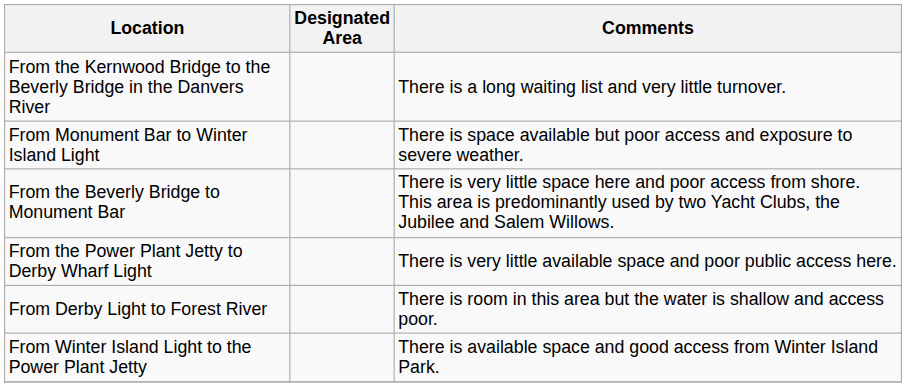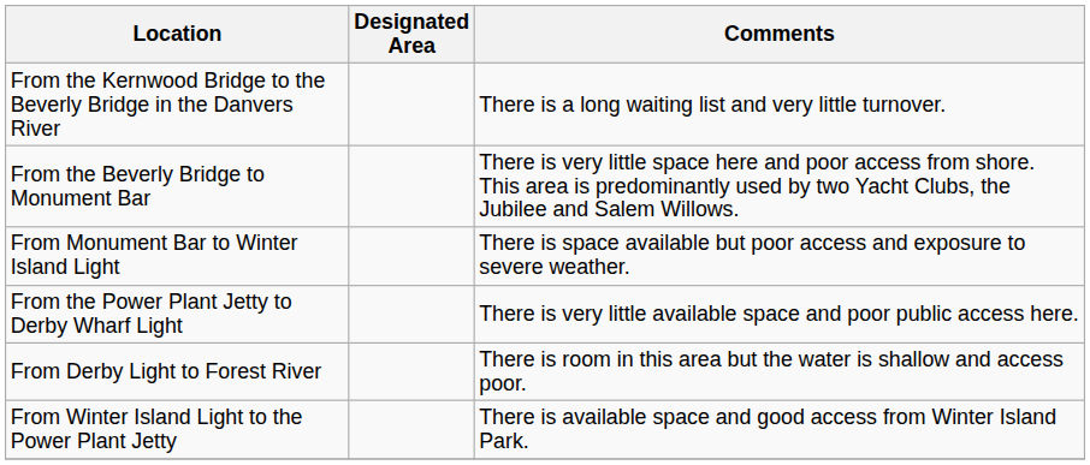 <table class="wikitable sortable">
 <tr>
 <th scope="col" width="250">Location</th>
 <th scope="col" width="80">Designated Area</th>
 <th scope="col" width="450">Comments</th>
 </tr>
 <tr>
 <td>From the Kernwood Bridge to the Beverly Bridge in the Danvers River</td>
 <td></td>
 <td>There is a long waiting list and very little turnover.</td>
 </tr>
 <tr>
+<td>From the Beverly Bridge to Monument Bar</td>
+<td></td>
+<td>There is very little space here and poor access from shore. This area is predominantly used by two Yacht Clubs, the Jubilee and Salem Willows.</td>
+</tr>
+<tr>
 <td>From Monument Bar to Winter Island Light</td>
 <td></td>
 <td>There is space available but poor access and exposure to severe weather.</td>
-</tr>
-<tr>
-<td>From the Beverly Bridge to Monument Bar</td>
-<td></td>
-<td>There is very little space here and poor access from shore. This area is predominantly used by two Yacht Clubs, the Jubilee and Salem Willows.</td>
 </tr>
 <tr>
 <td>From the Power Plant Jetty to Derby Wharf Light</td>
 <td></td>
 <td>There is very little available space and poor public access here.</td>
 </tr>
 <tr>
 <td>From Derby Light to Forest River</td>
 <td></td>
 <td>There is room in this area but the water is shallow and access poor.</td>
 </tr>
 <tr>
 <td>From Winter Island Light to the Power Plant Jetty</td>
 <td></td>
 <td>There is available space and good access from Winter Island Park.</td>
 </tr>
 <tr>
 </tr>
 </table>
